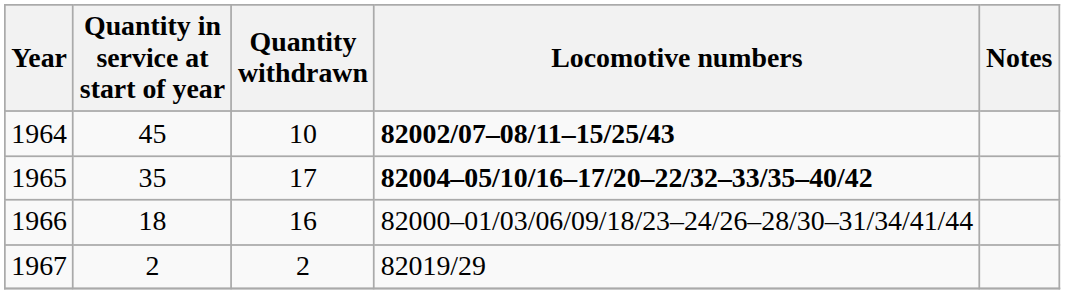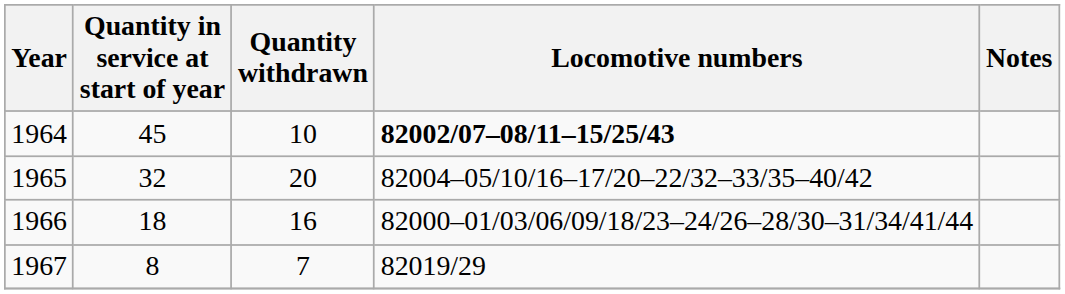 <table class="wikitable" style="text-align:center">
 <tr>
 <th>Year</th>
 <th>Quantity in<br>service at<br>start of year</th>
 <th>Quantity<br>withdrawn</th>
 <th>Locomotive numbers</th>
 <th>Notes</th>
 </tr>
 <tr>
 <td>1964</td>
 <td>45</td>
 <td>10</td>
 <td align=left><strong>82002/07–08/11–15/25/43</strong></td>
 <td></td>
 </tr>
 <tr>
 <td>1965</td>
-<td>35</td>
-<td>17</td>
-<td align=left><strong>82004–05/10/16–17/20–22/32–33/35–40/42</strong></td>
+<td>32</td>
+<td>20</td>
+<td align=left>82004–05/10/16–17/20–22/32–33/35–40/42</td>
 <td></td>
 </tr>
 <tr>
 <td>1966</td>
 <td>18</td>
 <td>16</td>
 <td align=left>82000–01/03/06/09/18/23–24/26–28/30–31/34/41/44</td>
 <td></td>
 </tr>
 <tr>
 <td>1967</td>
-<td>2</td>
-<td>2</td>
+<td>8</td>
+<td>7</td>
 <td align=left>82019/29</td>
 <td></td>
 </tr>
 <tr>
 </tr>
 </table>
